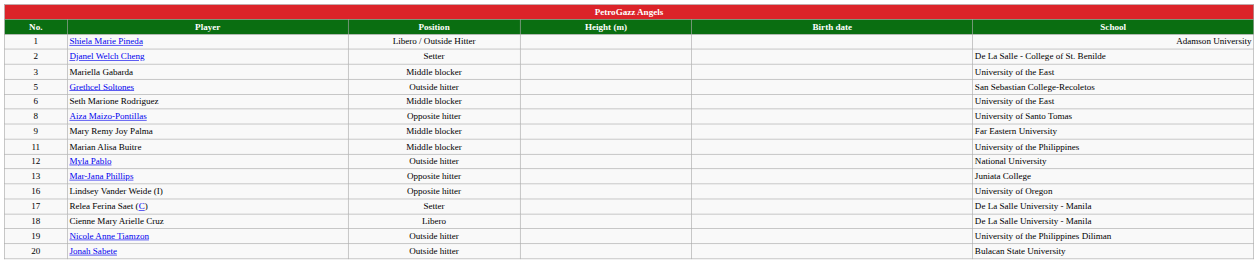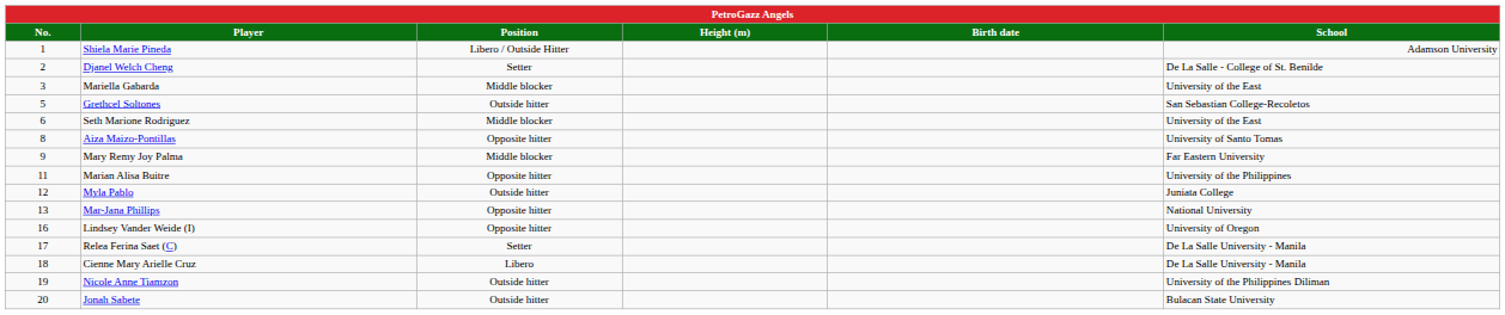 <table class="wikitable sortable" style="text-align:center; width:100%; font-size:90%;">
 <tr>
 <th colspan="8" style= "background:#DC2329; color:white; text-align: center"><strong>PetroGazz Angels</strong></th>
 </tr>
 <tr>
 <th style="width:3em; background:#0A6E11; color:white;">No.</th>
 <th style="width:15em; background:#0A6E11; color:white;">Player</th>
 <th style="width:9em; background:#0A6E11; color:white;">Position</th>
 <th style="width:9em; background:#0A6E11; color:white">Height (m)</th>
 <th style="width:15em; background:#0A6E11; color:white;">Birth date</th>
 <th style="width:15em; background:#0A6E11; color:white;">School</th>
 </tr>
 <tr>
 <td align=center>1</td>
 <td align=left> <a href='#'>Shiela Marie Pineda</a></td>
 <td>Libero / Outside Hitter</td>
 <td align=center></td>
 <td align=right></td>
 <td align=right>Adamson University</td>
 </tr>
 <tr>
 <td align=center>2</td>
 <td align=left> <a href='#'>Djanel Welch Cheng</a></td>
 <td>Setter</td>
 <td align=center></td>
 <td align=right></td>
 <td align=left>De La Salle - College of St. Benilde</td>
 </tr>
 <tr>
 <td align=center>3</td>
 <td align=left> Mariella Gabarda</td>
 <td>Middle blocker</td>
 <td align=center></td>
 <td align=right></td>
 <td align=left>University of the East</td>
 </tr>
 <tr>
 <td align=center>5</td>
 <td align=left> <a href='#'>Grethcel Soltones</a></td>
 <td>Outside hitter</td>
 <td align=center></td>
 <td align=right></td>
 <td align=left>San Sebastian College-Recoletos</td>
 </tr>
 <tr>
 <td align=center>6</td>
 <td align=left> Seth Marione Rodriguez</td>
 <td>Middle blocker</td>
 <td align=center></td>
 <td align=right></td>
 <td align=left>University of the East</td>
 </tr>
 <tr>
 <td align=center>8</td>
 <td align=left> <a href='#'>Aiza Maizo-Pontillas</a></td>
 <td>Opposite hitter</td>
 <td align=center></td>
 <td align=right></td>
 <td align=left>University of Santo Tomas</td>
 </tr>
 <tr>
 <td align=center>9</td>
 <td align=left> Mary Remy Joy Palma</td>
 <td>Middle blocker</td>
 <td align=center></td>
 <td align=right></td>
 <td align=left>Far Eastern University</td>
 </tr>
 <tr>
 <td align=center>11</td>
 <td align=left> Marian Alisa Buitre</td>
-<td>Middle blocker</td>
+<td>Opposite hitter</td>
 <td align=center></td>
 <td align=right></td>
 <td align=left>University of the Philippines</td>
 </tr>
 <tr>
 <td align=center>12</td>
 <td align=left> <a href='#'>Myla Pablo</a></td>
 <td>Outside hitter</td>
 <td align=center></td>
 <td align=right></td>
-<td align=left>National University</td>
+<td align=left>Juniata College</td>
 </tr>
 <tr>
 <td align=center>13</td>
 <td align=left>  <a href='#'>Mar-Jana Phillips</a></td>
 <td>Opposite hitter</td>
 <td align=center></td>
 <td align=right></td>
-<td align=left>Juniata College</td>
+<td align=left>National University</td>
 </tr>
 <tr>
 <td align=center>16</td>
 <td align=left> Lindsey Vander Weide (I)</td>
 <td>Opposite hitter</td>
 <td align=center></td>
 <td align=right></td>
 <td align=left>University of Oregon</td>
 </tr>
 <tr>
 <td align=center>17</td>
 <td align=left> Relea Ferina Saet (<a href='#'>C</a>)</td>
 <td>Setter</td>
 <td align=center></td>
 <td align=right></td>
 <td align=left>De La Salle University - Manila</td>
 </tr>
 <tr>
 <td align=center>18</td>
 <td align=left> Cienne Mary Arielle Cruz</td>
 <td>Libero</td>
 <td align=center></td>
 <td align=right></td>
 <td align=left>De La Salle University - Manila</td>
 </tr>
 <tr>
 <td align=center>19</td>
 <td align=left> <a href='#'>Nicole Anne Tiamzon</a></td>
 <td>Outside hitter</td>
 <td align=center></td>
 <td align=right></td>
 <td align=left>University of the Philippines Diliman</td>
 </tr>
 <tr>
 <td align=center>20</td>
 <td align=left> <a href='#'>Jonah Sabete</a></td>
 <td>Outside hitter</td>
 <td align=center></td>
 <td align=right></td>
 <td align=left>Bulacan State University</td>
 </tr>
 </table>
